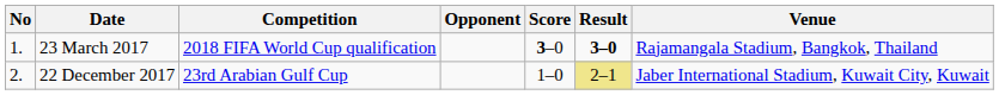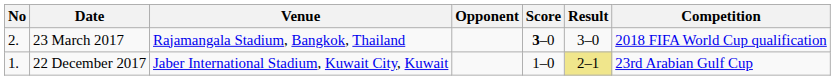 <table class="wikitable" style="font-size:100%;">
 <tr>
 <th>No</th>
 <th>Date</th>
-<th>Competition</th>
+<th>Venue</th>
 <th>Opponent</th>
 <th>Score</th>
 <th>Result</th>
-<th>Venue</th>
+<th>Competition</th>
+</tr>
+<tr>
+<td>2.</td>
+<td>23 March 2017</td>
+<td><a href='#'>Rajamangala Stadium</a>, <a href='#'>Bangkok</a>, <a href='#'>Thailand</a></td>
+<td></td>
+<td align=center><strong>3</strong>–0</td>
+<td align=center>3–0</td>
+<td><a href='#'>2018 FIFA World Cup qualification</a></td>
 </tr>
 <tr>
 <td>1.</td>
-<td>23 March 2017</td>
-<td><a href='#'>2018 FIFA World Cup qualification</a></td>
-<td></td>
-<td align=center><strong>3</strong>–0</td>
-<td align=center><strong>3–0</strong></td>
-<td><a href='#'>Rajamangala Stadium</a>, <a href='#'>Bangkok</a>, <a href='#'>Thailand</a></td>
-</tr>
-<tr>
-<td>2.</td>
 <td>22 December 2017</td>
-<td><a href='#'>23rd Arabian Gulf Cup</a></td>
+<td><a href='#'>Jaber International Stadium</a>, <a href='#'>Kuwait City</a>, <a href='#'>Kuwait</a></td>
 <td></td>
 <td align=center>1–0</td>
 <td align="center" style="background: khaki;">2–1</td>
-<td><a href='#'>Jaber International Stadium</a>, <a href='#'>Kuwait City</a>, <a href='#'>Kuwait</a></td>
+<td><a href='#'>23rd Arabian Gulf Cup</a></td>
 </tr>
 </table>
